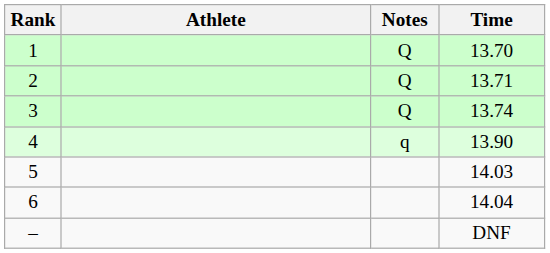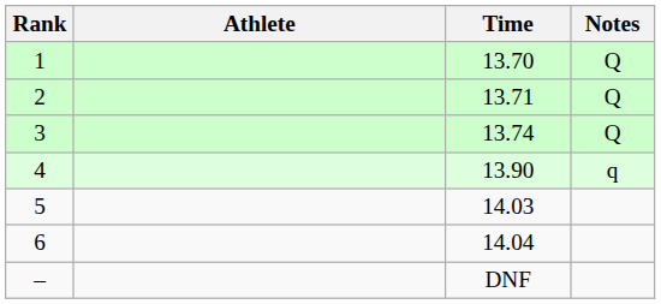 <table class="wikitable" style="text-align:center">
 <tr>
 <th width=40>Rank</th>
 <th width=250>Athlete</th>
+<th width=80>Time</th>
 <th width=50>Notes</th>
-<th width=80>Time</th>
 </tr>
 <tr bgcolor=ccffcc>
 <td>1</td>
 <td align=left></td>
+<td>13.70</td>
 <td>Q</td>
-<td>13.70</td>
 </tr>
 <tr bgcolor=ccffcc>
 <td>2</td>
 <td align=left></td>
+<td>13.71</td>
 <td>Q</td>
-<td>13.71</td>
 </tr>
 <tr bgcolor=ccffcc>
 <td>3</td>
 <td align=left></td>
+<td>13.74</td>
 <td>Q</td>
-<td>13.74</td>
 </tr>
 <tr bgcolor=ddffdd>
 <td>4</td>
 <td align=left></td>
+<td>13.90</td>
 <td>q</td>
-<td>13.90</td>
 </tr>
 <tr>
 <td>5</td>
 <td align=left></td>
+<td>14.03</td>
 <td></td>
-<td>14.03</td>
 </tr>
 <tr>
 <td>6</td>
 <td align=left></td>
+<td>14.04</td>
 <td></td>
-<td>14.04</td>
 </tr>
 <tr>
 <td>–</td>
 <td align=left></td>
+<td>DNF</td>
 <td></td>
-<td>DNF</td>
 </tr>
 </table>
